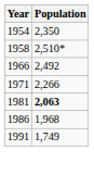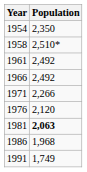 <table class="wikitable">
 <tr>
 <th>Year</th>
 <th>Population</th>
 </tr>
 <tr>
 <td>1954</td>
 <td>2,350</td>
 </tr>
 <tr>
 <td>1958</td>
 <td>2,510*</td>
 </tr>
 <tr>
+<td>1961</td>
+<td>2,492</td>
+</tr>
+<tr>
 <td>1966</td>
 <td>2,492</td>
 </tr>
 <tr>
 <td>1971</td>
 <td>2,266</td>
+</tr>
+<tr>
+<td>1976</td>
+<td>2,120</td>
 </tr>
 <tr>
 <td>1981</td>
 <td><strong>2,063</strong></td>
 </tr>
 <tr>
 <td>1986</td>
 <td>1,968</td>
 </tr>
 <tr>
 <td>1991</td>
 <td>1,749</td>
 </tr>
 </table>
